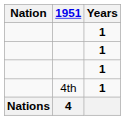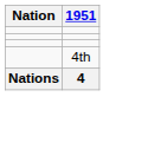 <table class="wikitable" style="text-align:center">
 <tr>
 <th>Nation</th>
 <th><a href='#'>1951</a></th>
-<th>Years</th>
 </tr>
 <tr>
 <td align=left></td>
 <td></td>
-<td><strong>1</strong></td>
 </tr>
 <tr>
 <td align=left></td>
 <td></td>
-<td><strong>1</strong></td>
 </tr>
 <tr>
 <td align=left></td>
 <td></td>
-<td><strong>1</strong></td>
 </tr>
 <tr>
 <td align=left></td>
 <td>4th</td>
-<td><strong>1</strong></td>
 </tr>
 <tr>
 <th>Nations</th>
 <th>4</th>
-<th></th>
 </tr>
 </table>
